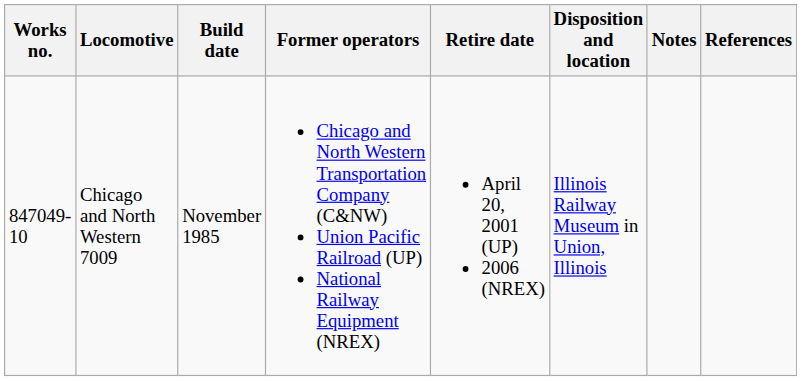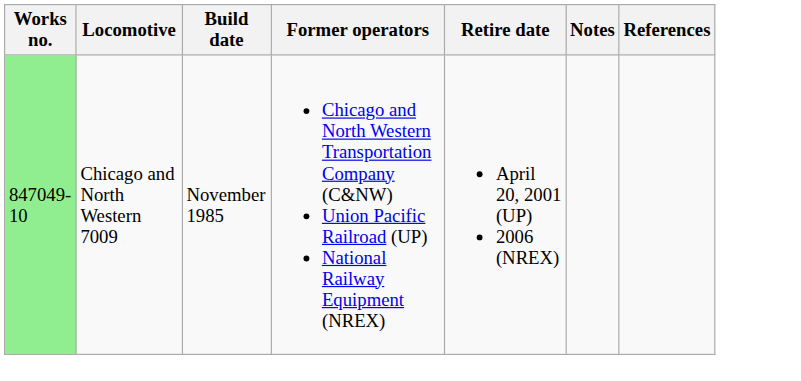 <table class="wikitable">
 <tr>
 <th>Works no.</th>
 <th>Locomotive</th>
 <th>Build date</th>
 <th>Former operators</th>
 <th>Retire date</th>
-<th>Disposition and location</th>
 <th>Notes</th>
 <th>References</th>
 </tr>
 <tr>
-<td>847049-10</td>
+<td style="background: lightgreen;">847049-10</td>
 <td>Chicago and North Western 7009</td>
 <td>November 1985</td>
 <td><br><ul><li><a href='#'>Chicago and North Western Transportation Company</a> (C&NW)</li><li><a href='#'>Union Pacific Railroad</a> (UP)</li><li><a href='#'>National Railway Equipment</a> (NREX)</li></ul></td>
 <td><br><ul><li>April 20, 2001 (UP)</li><li>2006 (NREX)</li></ul></td>
-<td><a href='#'>Illinois Railway Museum</a> in <a href='#'>Union, Illinois</a></td>
 <td></td>
 <td></td>
 </tr>
 </table>
